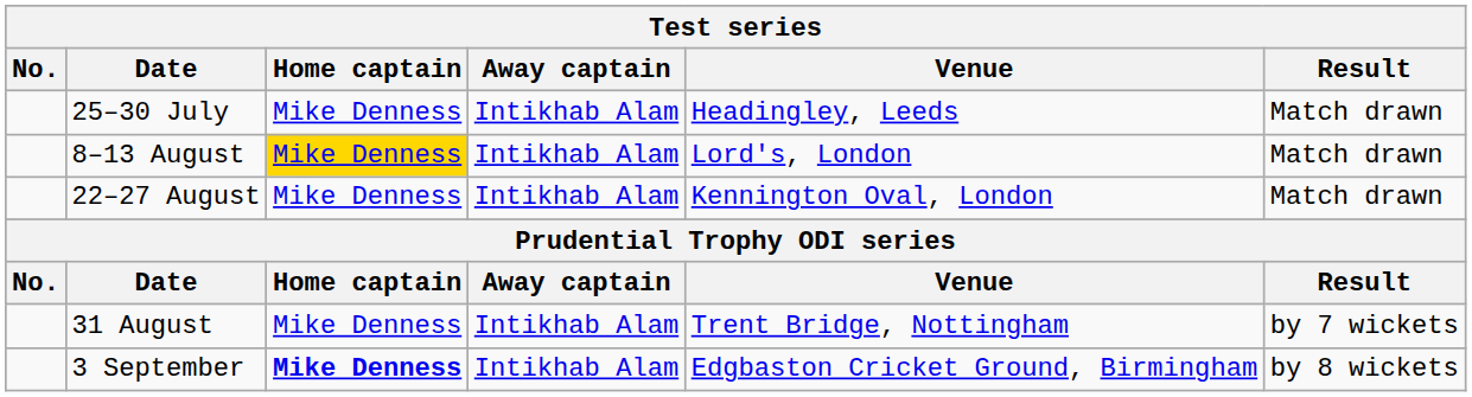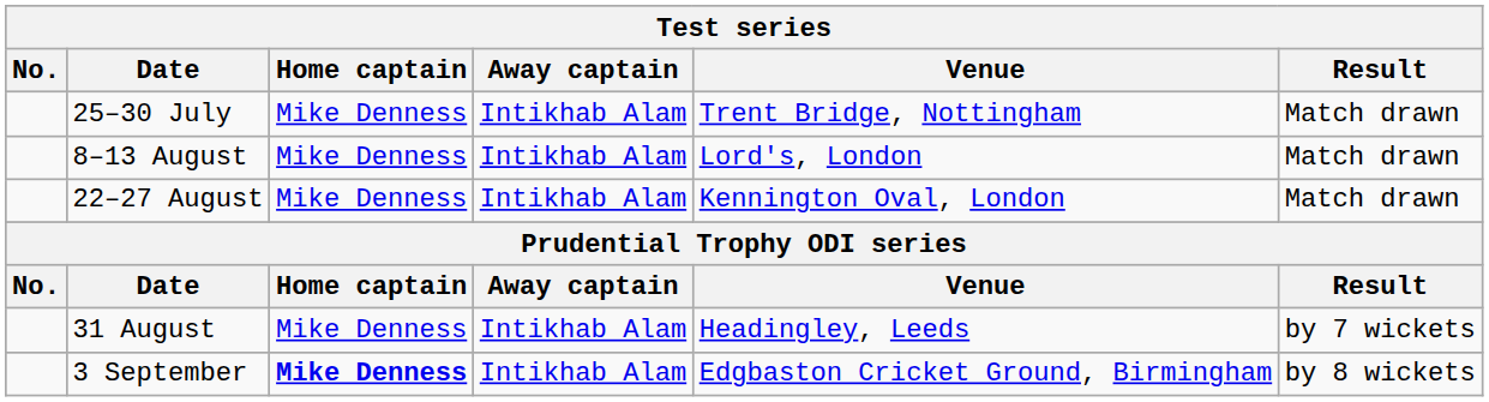 <table class="wikitable">
 <tr>
 <th colspan="9">Test series</th>
 </tr>
 <tr>
 <th>No.</th>
 <th>Date</th>
 <th>Home captain</th>
 <th>Away captain</th>
 <th>Venue</th>
 <th>Result</th>
 </tr>
 <tr>
 <td></td>
 <td>25–30 July</td>
 <td><a href='#'>Mike Denness</a></td>
 <td><a href='#'>Intikhab Alam</a></td>
-<td><a href='#'>Headingley</a>, <a href='#'>Leeds</a></td>
+<td><a href='#'>Trent Bridge</a>, <a href='#'>Nottingham</a></td>
 <td>Match drawn</td>
 </tr>
 <tr>
 <td></td>
 <td>8–13 August</td>
-<td style="background: gold;"><a href='#'>Mike Denness</a></td>
+<td><a href='#'>Mike Denness</a></td>
 <td><a href='#'>Intikhab Alam</a></td>
 <td><a href='#'>Lord's</a>, <a href='#'>London</a></td>
 <td>Match drawn</td>
 </tr>
 <tr>
 <td></td>
 <td>22–27 August</td>
 <td><a href='#'>Mike Denness</a></td>
 <td><a href='#'>Intikhab Alam</a></td>
 <td><a href='#'>Kennington Oval</a>, <a href='#'>London</a></td>
 <td>Match drawn</td>
 </tr>
 <tr>
 <th colspan="9">Prudential Trophy ODI series</th>
 </tr>
 <tr>
 <th>No.</th>
 <th>Date</th>
 <th>Home captain</th>
 <th>Away captain</th>
 <th>Venue</th>
 <th>Result</th>
 </tr>
 <tr>
 <td></td>
 <td>31 August</td>
 <td><a href='#'>Mike Denness</a></td>
 <td><a href='#'>Intikhab Alam</a></td>
-<td><a href='#'>Trent Bridge</a>, <a href='#'>Nottingham</a></td>
+<td><a href='#'>Headingley</a>, <a href='#'>Leeds</a></td>
 <td> by 7 wickets</td>
 </tr>
 <tr>
 <td></td>
 <td>3 September</td>
 <td><strong><a href='#'>Mike Denness</a></strong></td>
 <td><a href='#'>Intikhab Alam</a></td>
 <td><a href='#'>Edgbaston Cricket Ground</a>, <a href='#'>Birmingham</a></td>
 <td> by 8 wickets</td>
 </tr>
 </table>
